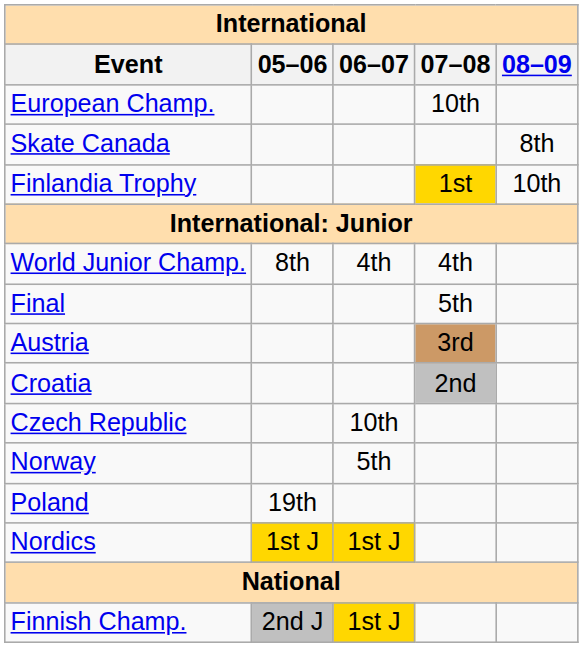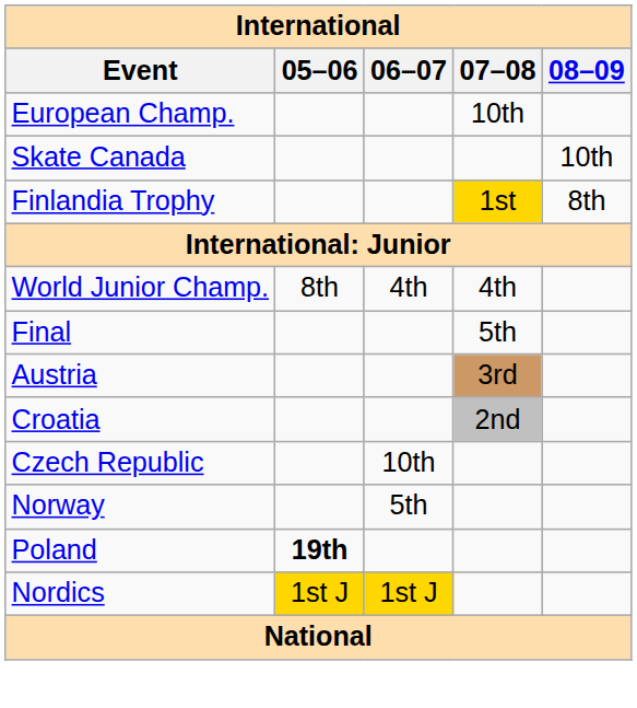 <table class="wikitable" style="text-align:center">
 <tr>
 <th colspan="5" style="background-color: #ffdead; ">International</th>
 </tr>
 <tr>
 <th>Event</th>
 <th>05–06</th>
 <th>06–07</th>
 <th>07–08</th>
 <th><a href='#'>08–09</a></th>
 </tr>
 <tr>
 <td align=left><a href='#'>European Champ.</a></td>
 <td></td>
 <td></td>
 <td>10th</td>
 <td></td>
 </tr>
 <tr>
 <td align=left> <a href='#'>Skate Canada</a></td>
 <td></td>
 <td></td>
 <td></td>
-<td>8th</td>
+<td>10th</td>
 </tr>
 <tr>
 <td align=left><a href='#'>Finlandia Trophy</a></td>
 <td></td>
 <td></td>
 <td bgcolor=gold>1st</td>
-<td>10th</td>
+<td>8th</td>
 </tr>
 <tr>
 <th colspan="5" style="background-color: #ffdead; ">International: Junior</th>
 </tr>
 <tr>
 <td align=left><a href='#'>World Junior Champ.</a></td>
 <td>8th</td>
 <td>4th</td>
 <td>4th</td>
 <td></td>
 </tr>
 <tr>
 <td align=left> <a href='#'>Final</a></td>
 <td></td>
 <td></td>
 <td>5th</td>
 <td></td>
 </tr>
 <tr>
 <td align=left> <a href='#'>Austria</a></td>
 <td></td>
 <td></td>
 <td bgcolor=CC9966>3rd</td>
 <td></td>
 </tr>
 <tr>
 <td align=left> <a href='#'>Croatia</a></td>
 <td></td>
 <td></td>
 <td bgcolor=silver>2nd</td>
 <td></td>
 </tr>
 <tr>
 <td align=left> <a href='#'>Czech Republic</a></td>
 <td></td>
 <td>10th</td>
 <td></td>
 <td></td>
 </tr>
 <tr>
 <td align=left> <a href='#'>Norway</a></td>
 <td></td>
 <td>5th</td>
 <td></td>
 <td></td>
 </tr>
 <tr>
 <td align=left> <a href='#'>Poland</a></td>
-<td>19th</td>
+<td><strong>19th</strong></td>
 <td></td>
 <td></td>
 <td></td>
 </tr>
 <tr>
 <td align=left><a href='#'>Nordics</a></td>
 <td bgcolor="gold">1st J</td>
 <td bgcolor=gold>1st J</td>
 <td></td>
 <td></td>
 </tr>
 <tr>
 <th colspan="5" style="background-color: #ffdead; ">National</th>
 </tr>
-<tr>
-<td align="left"><a href='#'>Finnish Champ.</a></td>
-<td bgcolor="silver">2nd J</td>
-<td bgcolor="gold">1st J</td>
-<td></td>
-<td></td>
-</tr>
 </table>
